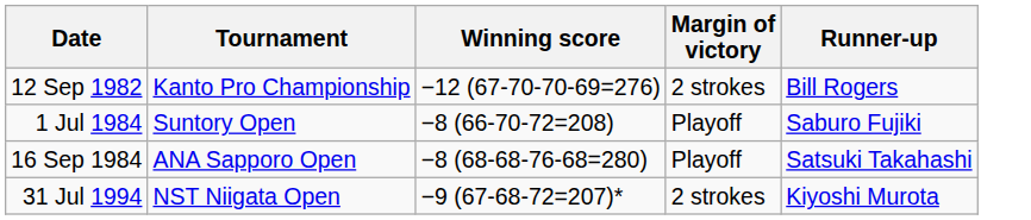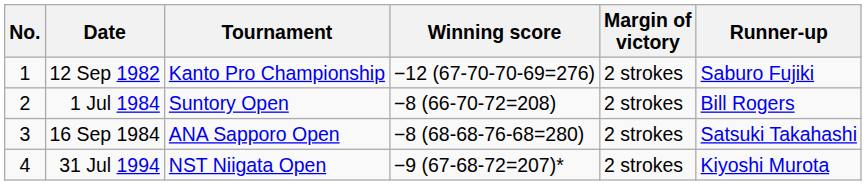 <table class="wikitable" style="font-size:95%;">
 <tr>
+<th>No.</th>
 <th>Date</th>
 <th>Tournament</th>
 <th>Winning score</th>
 <th>Margin of<br>victory</th>
 <th>Runner-up</th>
 </tr>
 <tr>
+<td align=center>1</td>
 <td align=right>12 Sep <a href='#'>1982</a></td>
 <td><a href='#'>Kanto Pro Championship</a></td>
 <td>−12 (67-70-70-69=276)</td>
 <td>2 strokes</td>
+<td> <a href='#'>Saburo Fujiki</a></td>
+</tr>
+<tr>
+<td align=center>2</td>
+<td align=right>1 Jul <a href='#'>1984</a></td>
+<td><a href='#'>Suntory Open</a></td>
+<td>−8 (66-70-72=208)</td>
+<td>2 strokes</td>
 <td> <a href='#'>Bill Rogers</a></td>
 </tr>
 <tr>
-<td align=right>1 Jul <a href='#'>1984</a></td>
-<td><a href='#'>Suntory Open</a></td>
-<td>−8 (66-70-72=208)</td>
-<td>Playoff</td>
-<td> <a href='#'>Saburo Fujiki</a></td>
-</tr>
-<tr>
+<td align=center>3</td>
 <td align=right>16 Sep 1984</td>
 <td><a href='#'>ANA Sapporo Open</a></td>
 <td>−8 (68-68-76-68=280)</td>
-<td>Playoff</td>
+<td>2 strokes</td>
 <td> <a href='#'>Satsuki Takahashi</a></td>
 </tr>
 <tr>
+<td align=center>4</td>
 <td align=right>31 Jul <a href='#'>1994</a></td>
 <td><a href='#'>NST Niigata Open</a></td>
 <td>−9 (67-68-72=207)*</td>
 <td>2 strokes</td>
 <td> <a href='#'>Kiyoshi Murota</a></td>
 </tr>
 </table>
